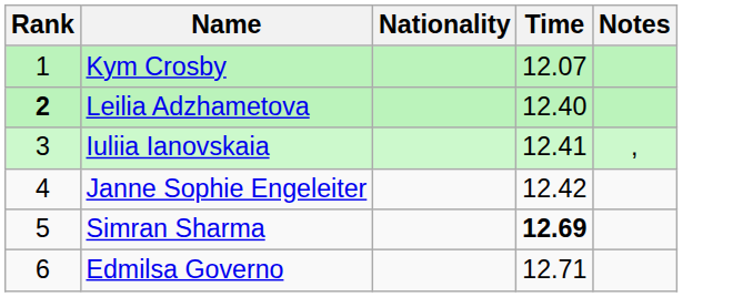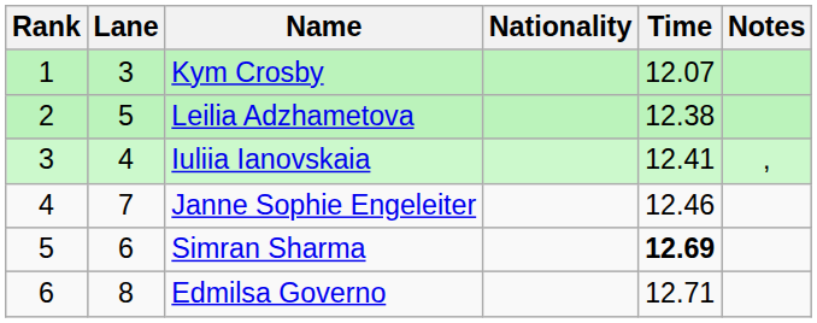 <table class="wikitable sortable" style="text-align:center">
 <tr>
 <th>Rank</th>
+<th>Lane</th>
 <th>Name</th>
 <th>Nationality</th>
 <th>Time</th>
 <th>Notes</th>
 </tr>
 <tr bgcolor=bbf3bb>
 <td>1</td>
+<td>3</td>
 <td align="left"><a href='#'>Kym Crosby</a></td>
 <td align="left"></td>
 <td>12.07</td>
 <td></td>
 </tr>
 <tr bgcolor=bbf3bb>
-<td><strong>2</strong></td>
+<td>2</td>
+<td>5</td>
 <td align="left"><a href='#'>Leilia Adzhametova</a></td>
 <td align="left"></td>
-<td>12.40</td>
+<td>12.38</td>
 <td></td>
 </tr>
 <tr bgcolor=ccf9cc>
 <td>3</td>
+<td>4</td>
 <td align="left"><a href='#'>Iuliia Ianovskaia</a></td>
 <td align="left"></td>
 <td>12.41</td>
 <td>, </td>
 </tr>
 <tr>
 <td>4</td>
+<td>7</td>
 <td align="left"><a href='#'>Janne Sophie Engeleiter</a></td>
 <td align="left"></td>
-<td>12.42</td>
+<td>12.46</td>
 <td></td>
 </tr>
 <tr>
 <td>5</td>
+<td>6</td>
 <td align="left"><a href='#'>Simran Sharma</a></td>
 <td align="left"></td>
 <td><strong>12.69</strong></td>
 <td></td>
 </tr>
 <tr>
 <td>6</td>
+<td>8</td>
 <td align="left"><a href='#'>Edmilsa Governo</a></td>
 <td align="left"></td>
 <td>12.71</td>
 <td></td>
 </tr>
 </table>
